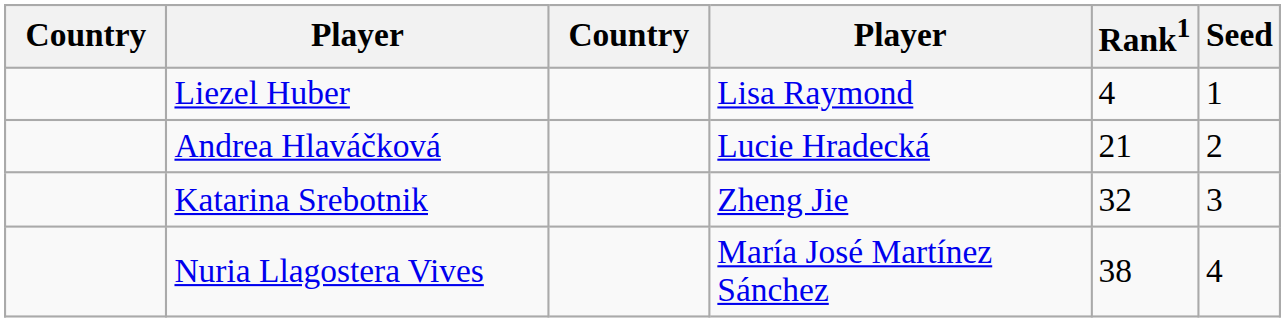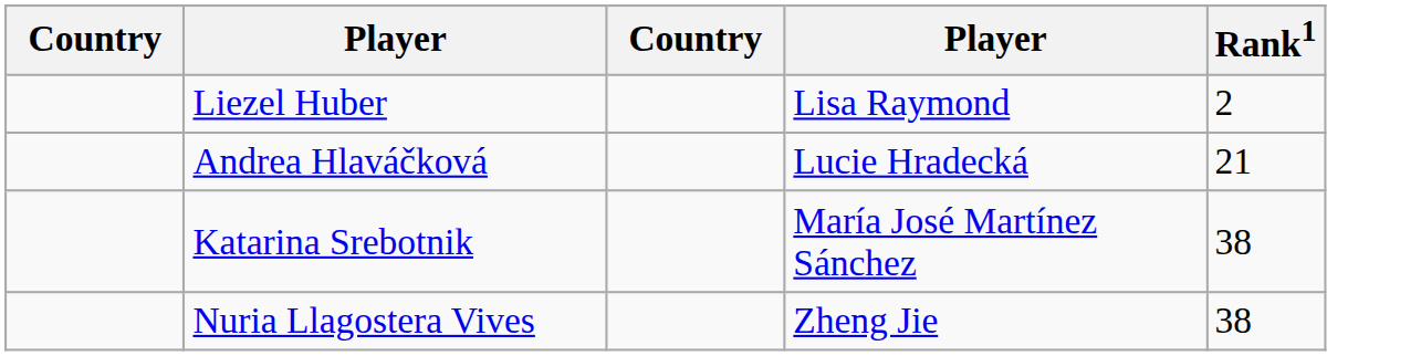 <table class="sortable wikitable">
 <tr>
 <th width="70">Country</th>
 <th width="175">Player</th>
 <th width="70">Country</th>
 <th width="175">Player</th>
 <th>Rank<sup>1</sup></th>
-<th>Seed</th>
 </tr>
 <tr>
 <td></td>
 <td><a href='#'>Liezel Huber</a></td>
 <td></td>
 <td><a href='#'>Lisa Raymond</a></td>
-<td>4</td>
-<td>1</td>
+<td>2</td>
 </tr>
 <tr>
 <td></td>
 <td><a href='#'>Andrea Hlaváčková</a></td>
 <td></td>
 <td><a href='#'>Lucie Hradecká</a></td>
 <td>21</td>
-<td>2</td>
 </tr>
 <tr>
 <td></td>
 <td><a href='#'>Katarina Srebotnik</a></td>
 <td></td>
-<td><a href='#'>Zheng Jie</a></td>
-<td>32</td>
-<td>3</td>
+<td><a href='#'>María José Martínez Sánchez</a></td>
+<td>38</td>
 </tr>
 <tr>
 <td></td>
 <td><a href='#'>Nuria Llagostera Vives</a></td>
 <td></td>
-<td><a href='#'>María José Martínez Sánchez</a></td>
+<td><a href='#'>Zheng Jie</a></td>
 <td>38</td>
-<td>4</td>
 </tr>
 </table>
